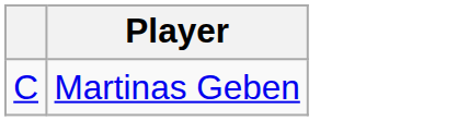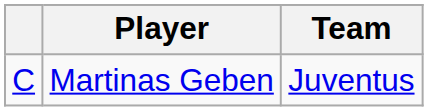 <table class="wikitable">
 <tr>
 <th align="center"></th>
 <th align="center">Player</th>
+<th align="center">Team</th>
 </tr>
 <tr>
 <td align=center><a href='#'>C</a></td>
 <td> <a href='#'>Martinas Geben</a></td>
+<td><a href='#'>Juventus</a></td>
 </tr>
 </table>
